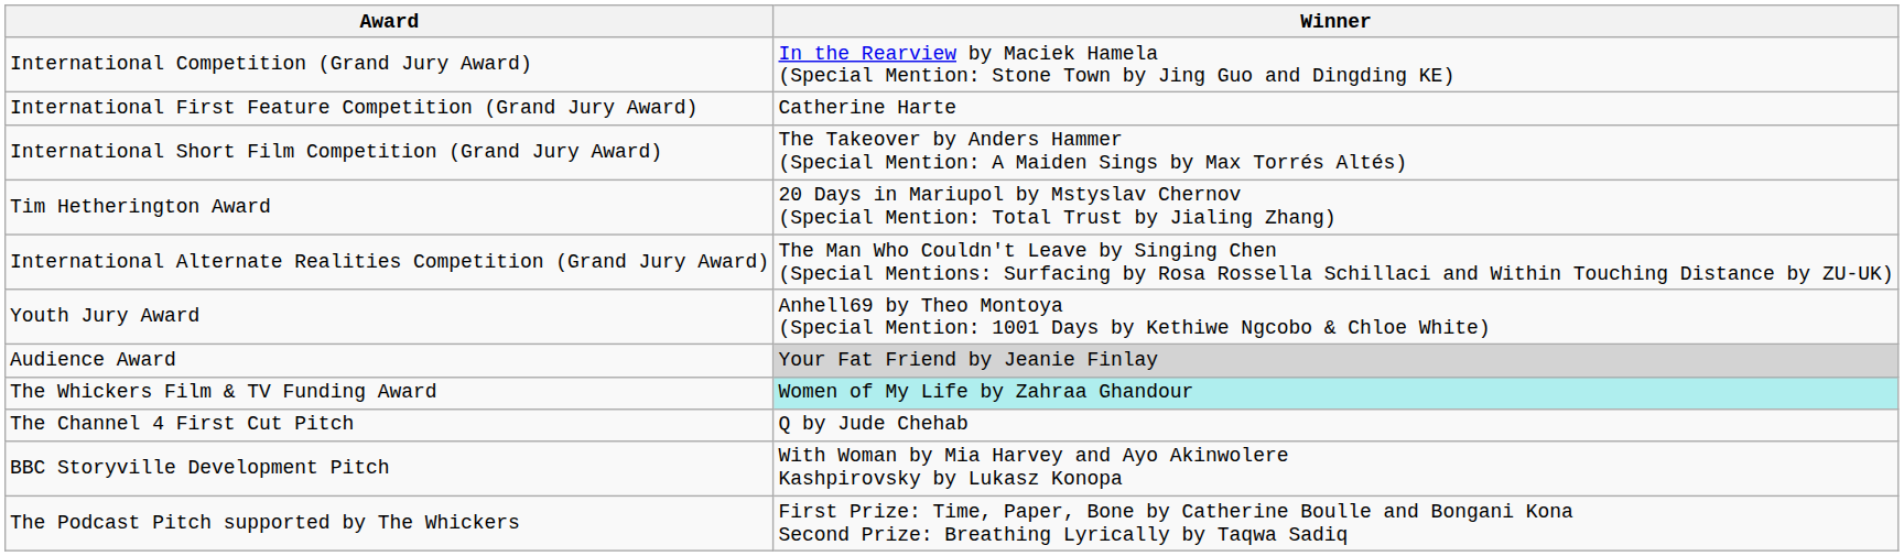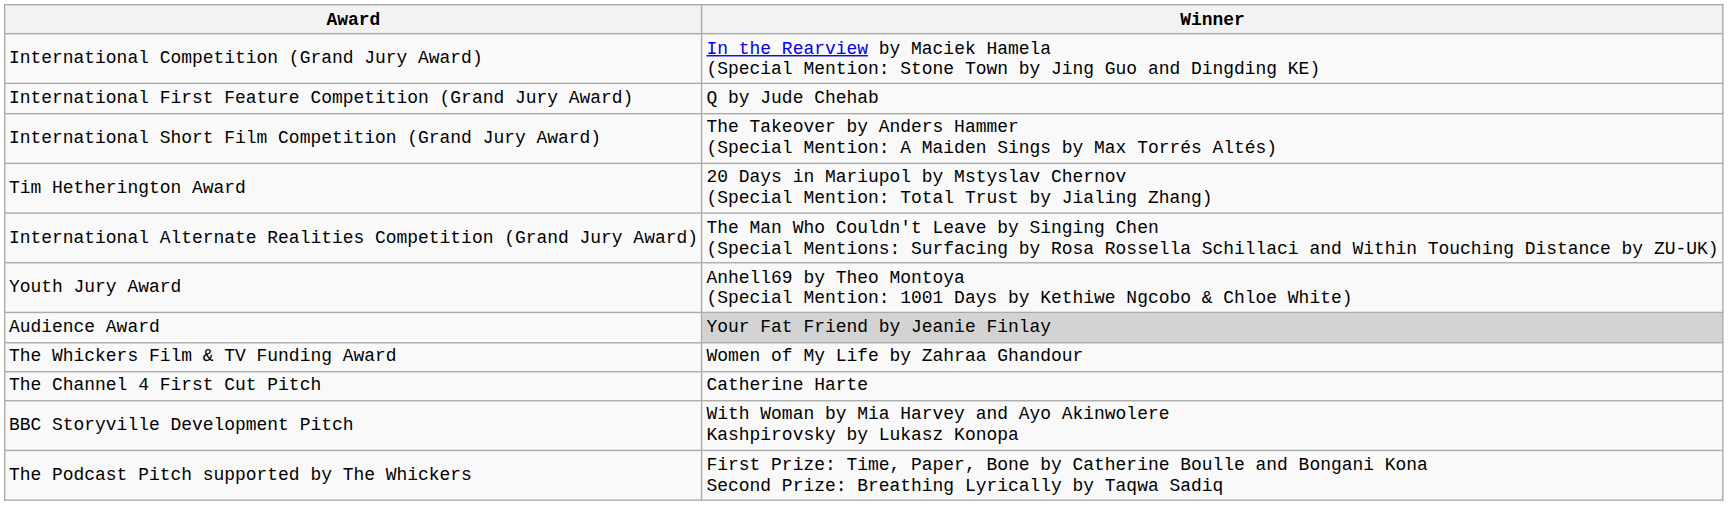 <table class="wikitable">
 <tr>
 <th>Award</th>
 <th>Winner</th>
 </tr>
 <tr>
 <td>International Competition (Grand Jury Award)</td>
 <td><a href='#'>In the Rearview</a> by Maciek Hamela<br>(Special Mention: Stone Town by Jing Guo and Dingding KE)</td>
 </tr>
 <tr>
 <td>International First Feature Competition (Grand Jury Award)</td>
-<td>Catherine Harte</td>
+<td>Q by Jude Chehab</td>
 </tr>
 <tr>
 <td>International Short Film Competition (Grand Jury Award)</td>
 <td>The Takeover by Anders Hammer<br>(Special Mention: A Maiden Sings by Max Torrés Altés)</td>
 </tr>
 <tr>
 <td>Tim Hetherington Award</td>
 <td>20 Days in Mariupol by Mstyslav Chernov<br>(Special Mention: Total Trust by Jialing Zhang)</td>
 </tr>
 <tr>
 <td>International Alternate Realities Competition (Grand Jury Award)</td>
 <td>The Man Who Couldn't Leave by Singing Chen<br>(Special Mentions: Surfacing by Rosa Rossella Schillaci and Within Touching Distance by ZU-UK)</td>
 </tr>
 <tr>
 <td>Youth Jury Award</td>
 <td>Anhell69 by Theo Montoya<br>(Special Mention: 1001 Days by Kethiwe Ngcobo & Chloe White)</td>
 </tr>
 <tr>
 <td>Audience Award</td>
 <td style="background: lightgrey;">Your Fat Friend by Jeanie Finlay</td>
 </tr>
 <tr>
 <td>The Whickers Film & TV Funding Award</td>
-<td style="background: paleturquoise;">Women of My Life by Zahraa Ghandour</td>
+<td>Women of My Life by Zahraa Ghandour</td>
 </tr>
 <tr>
 <td>The Channel 4 First Cut Pitch</td>
-<td>Q by Jude Chehab</td>
+<td>Catherine Harte</td>
 </tr>
 <tr>
 <td>BBC Storyville Development Pitch</td>
 <td>With Woman by Mia Harvey and Ayo Akinwolere<br>Kashpirovsky by Lukasz Konopa</td>
 </tr>
 <tr>
 <td>The Podcast Pitch supported by The Whickers</td>
 <td>First Prize: Time, Paper, Bone by Catherine Boulle and Bongani Kona<br>Second Prize: Breathing Lyrically by Taqwa Sadiq</td>
 </tr>
 </table>
